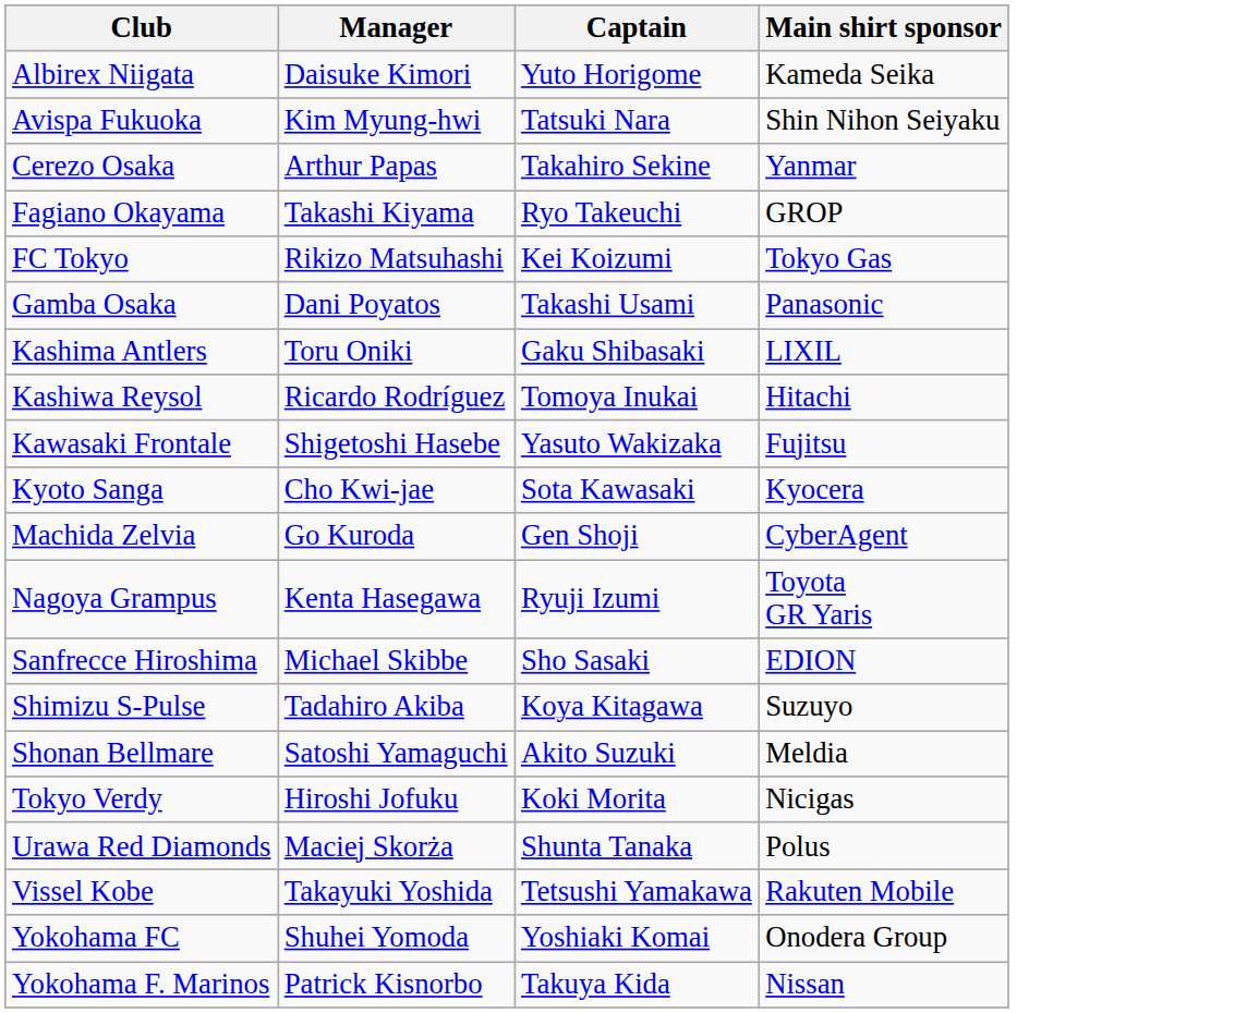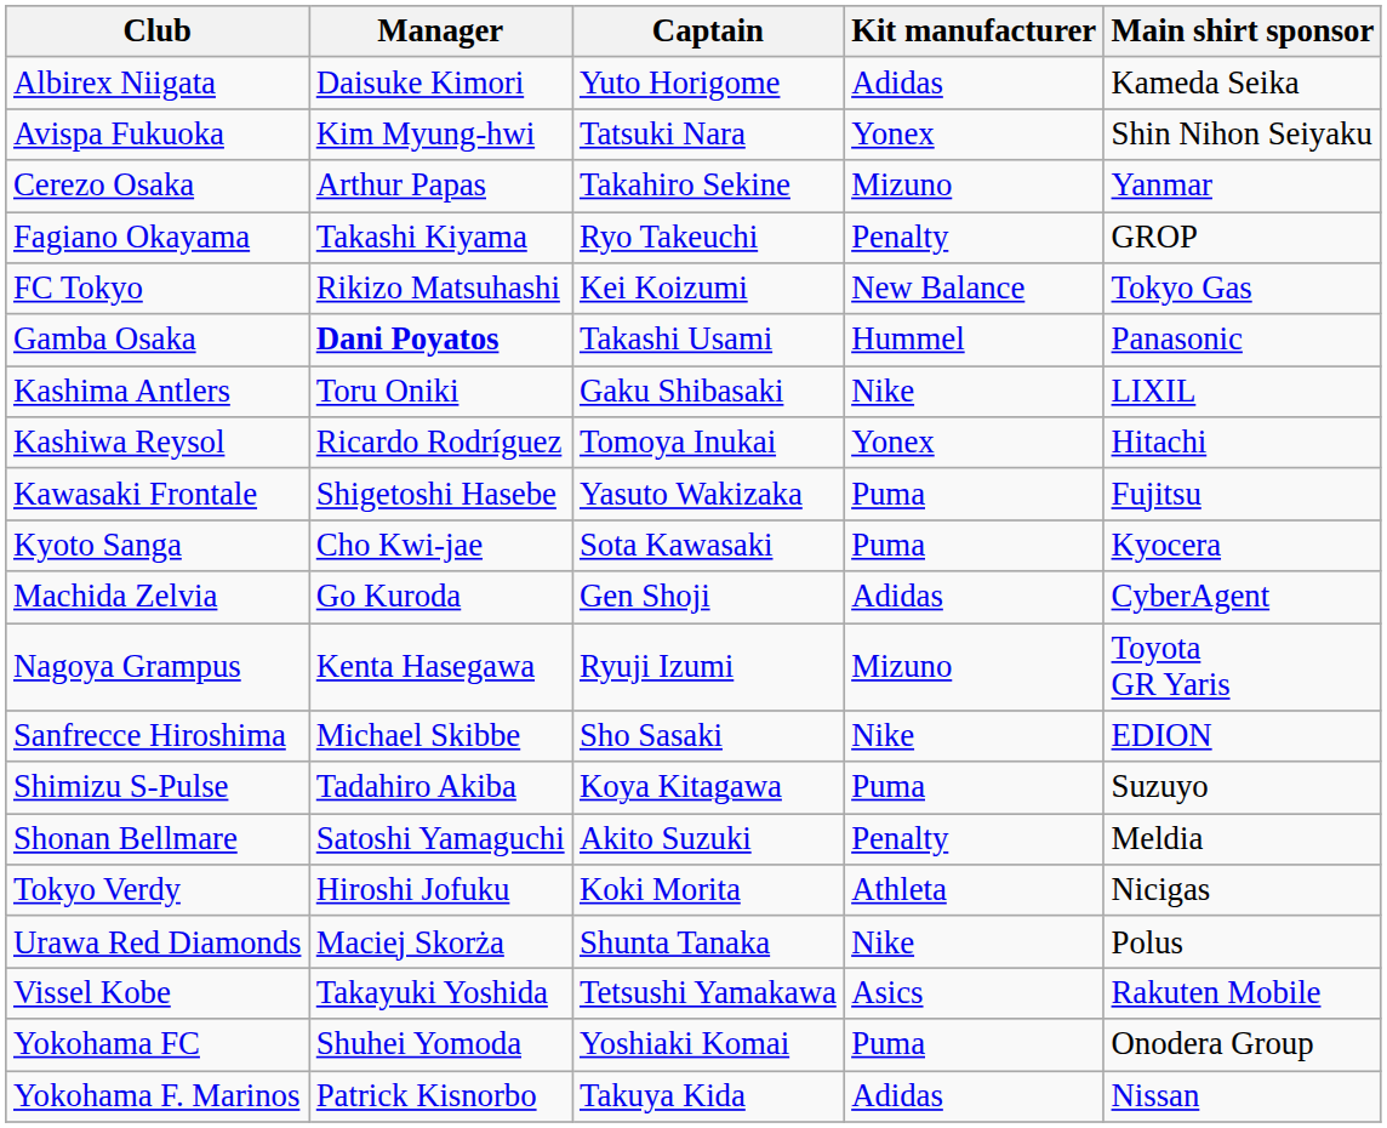 <table class="wikitable sortable">
 <tr>
 <th>Club</th>
 <th>Manager</th>
 <th>Captain</th>
+<th>Kit manufacturer</th>
 <th>Main shirt sponsor</th>
 </tr>
 <tr>
 <td><a href='#'>Albirex Niigata</a></td>
 <td> <a href='#'>Daisuke Kimori</a></td>
 <td> <a href='#'>Yuto Horigome</a></td>
+<td> <a href='#'>Adidas</a></td>
 <td>Kameda Seika</td>
 </tr>
 <tr>
 <td><a href='#'>Avispa Fukuoka</a></td>
 <td> <a href='#'>Kim Myung-hwi</a></td>
 <td> <a href='#'>Tatsuki Nara</a></td>
+<td> <a href='#'>Yonex</a></td>
 <td>Shin Nihon Seiyaku</td>
 </tr>
 <tr>
 <td><a href='#'>Cerezo Osaka</a></td>
 <td> <a href='#'>Arthur Papas</a></td>
 <td> <a href='#'>Takahiro Sekine</a></td>
+<td> <a href='#'>Mizuno</a></td>
 <td><a href='#'>Yanmar</a></td>
 </tr>
 <tr>
 <td><a href='#'>Fagiano Okayama</a></td>
 <td> <a href='#'>Takashi Kiyama</a></td>
 <td> <a href='#'>Ryo Takeuchi</a></td>
+<td> <a href='#'>Penalty</a></td>
 <td>GROP</td>
 </tr>
 <tr>
 <td><a href='#'>FC Tokyo</a></td>
 <td> <a href='#'>Rikizo Matsuhashi</a></td>
 <td> <a href='#'>Kei Koizumi</a></td>
+<td> <a href='#'>New Balance</a></td>
 <td><a href='#'>Tokyo Gas</a></td>
 </tr>
 <tr>
 <td><a href='#'>Gamba Osaka</a></td>
-<td> <a href='#'>Dani Poyatos</a></td>
+<td><strong> <a href='#'>Dani Poyatos</a></strong></td>
 <td> <a href='#'>Takashi Usami</a></td>
+<td> <a href='#'>Hummel</a></td>
 <td><a href='#'>Panasonic</a></td>
 </tr>
 <tr>
 <td><a href='#'>Kashima Antlers</a></td>
 <td> <a href='#'>Toru Oniki</a></td>
 <td> <a href='#'>Gaku Shibasaki</a></td>
+<td> <a href='#'>Nike</a></td>
 <td><a href='#'>LIXIL</a></td>
 </tr>
 <tr>
 <td><a href='#'>Kashiwa Reysol</a></td>
 <td> <a href='#'>Ricardo Rodríguez</a></td>
 <td> <a href='#'>Tomoya Inukai</a></td>
+<td> <a href='#'>Yonex</a></td>
 <td><a href='#'>Hitachi</a></td>
 </tr>
 <tr>
 <td><a href='#'>Kawasaki Frontale</a></td>
 <td> <a href='#'>Shigetoshi Hasebe</a></td>
 <td> <a href='#'>Yasuto Wakizaka</a></td>
+<td> <a href='#'>Puma</a></td>
 <td><a href='#'>Fujitsu</a></td>
 </tr>
 <tr>
 <td><a href='#'>Kyoto Sanga</a></td>
 <td> <a href='#'>Cho Kwi-jae</a></td>
 <td> <a href='#'>Sota Kawasaki</a></td>
+<td> <a href='#'>Puma</a></td>
 <td><a href='#'>Kyocera</a></td>
 </tr>
 <tr>
 <td><a href='#'>Machida Zelvia</a></td>
 <td> <a href='#'>Go Kuroda</a></td>
 <td> <a href='#'>Gen Shoji</a></td>
+<td> <a href='#'>Adidas</a></td>
 <td><a href='#'>CyberAgent</a></td>
 </tr>
 <tr>
 <td><a href='#'>Nagoya Grampus</a></td>
 <td> <a href='#'>Kenta Hasegawa</a></td>
 <td> <a href='#'>Ryuji Izumi</a></td>
+<td> <a href='#'>Mizuno</a></td>
 <td><a href='#'>Toyota</a><br><a href='#'>GR Yaris</a></td>
 </tr>
 <tr>
 <td><a href='#'>Sanfrecce Hiroshima</a></td>
 <td> <a href='#'>Michael Skibbe</a></td>
 <td> <a href='#'>Sho Sasaki</a></td>
+<td> <a href='#'>Nike</a></td>
 <td><a href='#'>EDION</a></td>
 </tr>
 <tr>
 <td><a href='#'>Shimizu S-Pulse</a></td>
 <td> <a href='#'>Tadahiro Akiba</a></td>
 <td> <a href='#'>Koya Kitagawa</a></td>
+<td> <a href='#'>Puma</a></td>
 <td>Suzuyo</td>
 </tr>
 <tr>
 <td><a href='#'>Shonan Bellmare</a></td>
 <td> <a href='#'>Satoshi Yamaguchi</a></td>
 <td> <a href='#'>Akito Suzuki</a></td>
+<td> <a href='#'>Penalty</a></td>
 <td>Meldia</td>
 </tr>
 <tr>
 <td><a href='#'>Tokyo Verdy</a></td>
 <td> <a href='#'>Hiroshi Jofuku</a></td>
 <td> <a href='#'>Koki Morita</a></td>
+<td> <a href='#'>Athleta</a></td>
 <td>Nicigas</td>
 </tr>
 <tr>
 <td><a href='#'>Urawa Red Diamonds</a></td>
 <td> <a href='#'>Maciej Skorża</a></td>
 <td> <a href='#'>Shunta Tanaka</a></td>
+<td> <a href='#'>Nike</a></td>
 <td>Polus</td>
 </tr>
 <tr>
 <td><a href='#'>Vissel Kobe</a></td>
 <td> <a href='#'>Takayuki Yoshida</a></td>
 <td> <a href='#'>Tetsushi Yamakawa</a></td>
+<td> <a href='#'>Asics</a></td>
 <td><a href='#'>Rakuten Mobile</a></td>
 </tr>
 <tr>
 <td><a href='#'>Yokohama FC</a></td>
 <td> <a href='#'>Shuhei Yomoda</a></td>
 <td> <a href='#'>Yoshiaki Komai</a></td>
+<td> <a href='#'>Puma</a></td>
 <td>Onodera Group</td>
 </tr>
 <tr>
 <td><a href='#'>Yokohama F. Marinos</a></td>
 <td> <a href='#'>Patrick Kisnorbo</a></td>
 <td> <a href='#'>Takuya Kida</a></td>
+<td> <a href='#'>Adidas</a></td>
 <td><a href='#'>Nissan</a></td>
 </tr>
 </table>
